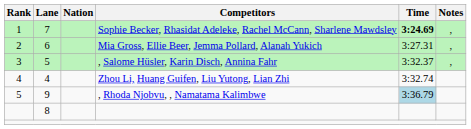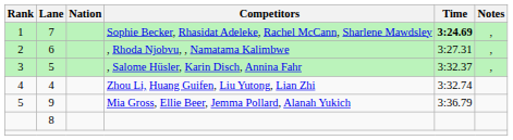 <table class="wikitable sortable" style="text-align:center">
 <tr>
 <th>Rank</th>
 <th>Lane</th>
 <th>Nation</th>
 <th>Competitors</th>
 <th>Time</th>
 <th>Notes</th>
 </tr>
 <tr bgcolor="#bbf3bb">
 <td>1</td>
 <td>7</td>
 <td align="left"></td>
 <td align="left"><a href='#'>Sophie Becker</a>, <a href='#'>Rhasidat Adeleke</a>, <a href='#'>Rachel McCann</a>, <a href='#'>Sharlene Mawdsley</a></td>
 <td><strong>3:24.69</strong></td>
 <td>, </td>
 </tr>
 <tr bgcolor="#bbf3bb">
 <td>2</td>
 <td>6</td>
 <td align="left"></td>
-<td align="left"><a href='#'>Mia Gross</a>, <a href='#'>Ellie Beer</a>, <a href='#'>Jemma Pollard</a>, <a href='#'>Alanah Yukich</a></td>
+<td align="left">, <a href='#'>Rhoda Njobvu</a>, , <a href='#'>Namatama Kalimbwe</a></td>
 <td>3:27.31</td>
 <td>, </td>
 </tr>
 <tr bgcolor="#bbf3bb">
 <td>3</td>
 <td>5</td>
 <td align="left"></td>
 <td align="left">, <a href='#'>Salome Hüsler</a>, <a href='#'>Karin Disch</a>, <a href='#'>Annina Fahr</a></td>
 <td>3:32.37</td>
 <td>, </td>
 </tr>
 <tr>
 <td>4</td>
 <td>4</td>
 <td align="left"></td>
 <td align="left"><a href='#'>Zhou Li,</a> <a href='#'>Huang Guifen</a>, <a href='#'>Liu Yutong</a>, <a href='#'>Lian Zhi</a></td>
 <td>3:32.74</td>
 <td></td>
 </tr>
 <tr>
 <td>5</td>
 <td>9</td>
 <td align="left"></td>
-<td align="left">, <a href='#'>Rhoda Njobvu</a>, , <a href='#'>Namatama Kalimbwe</a></td>
-<td style="background: lightblue;">3:36.79</td>
+<td align="left"><a href='#'>Mia Gross</a>, <a href='#'>Ellie Beer</a>, <a href='#'>Jemma Pollard</a>, <a href='#'>Alanah Yukich</a></td>
+<td>3:36.79</td>
 <td></td>
 </tr>
 <tr>
 <td></td>
 <td>8</td>
 <td align="left"></td>
 <td align="left"></td>
 <td></td>
 <td></td>
 </tr>
 <tr class="sortbottom">
 <td colspan="6"></td>
 </tr>
 </table>
